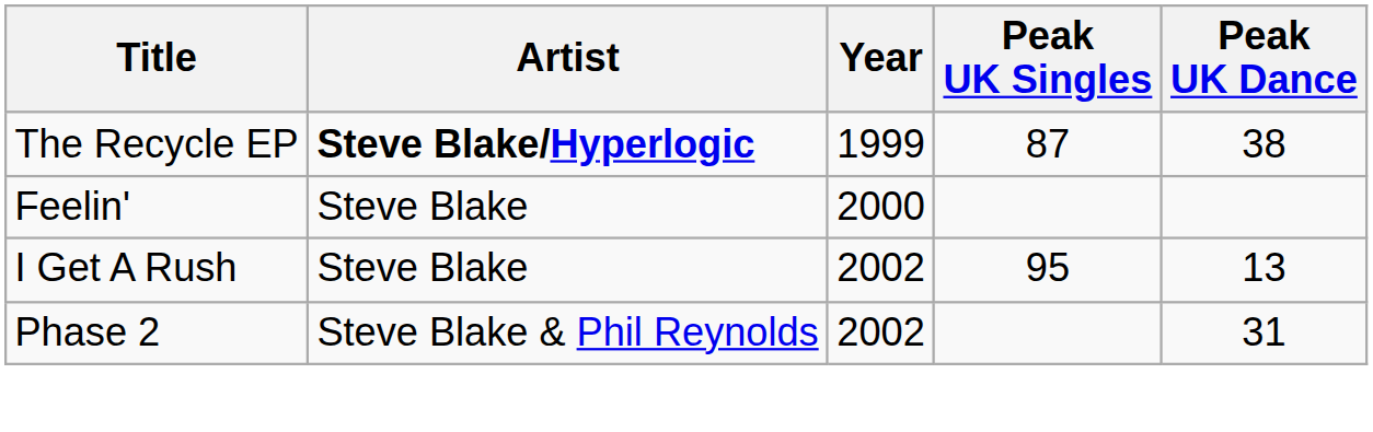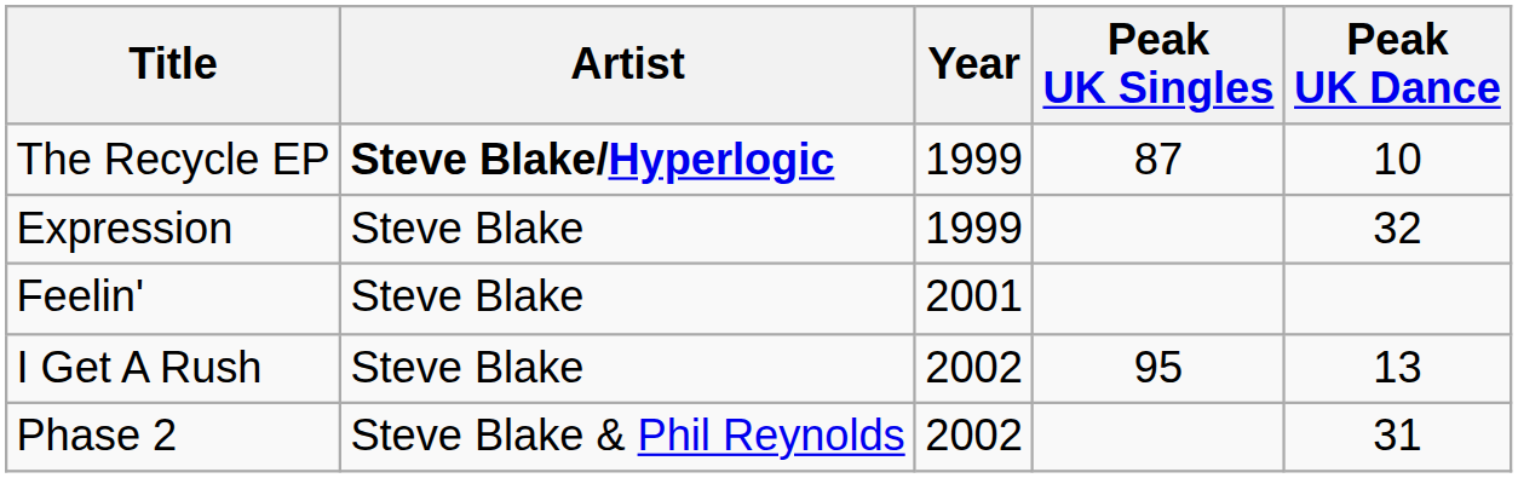 <table class="wikitable sortable">
 <tr>
 <th>Title</th>
 <th>Artist</th>
 <th>Year</th>
 <th>Peak <br><a href='#'>UK Singles</a></th>
 <th>Peak <br><a href='#'>UK Dance</a></th>
 </tr>
 <tr>
 <td>The Recycle EP</td>
 <td><strong>Steve Blake/<a href='#'>Hyperlogic</a></strong></td>
 <td>1999</td>
 <td style="text-align:center;">87</td>
-<td style="text-align:center;">38</td>
+<td style="text-align:center;">10</td>
+</tr>
+<tr>
+<td>Expression</td>
+<td>Steve Blake</td>
+<td>1999</td>
+<td></td>
+<td style="text-align:center;">32</td>
 </tr>
 <tr>
 <td>Feelin'</td>
 <td>Steve Blake</td>
-<td>2000</td>
+<td>2001</td>
 <td></td>
 <td></td>
 </tr>
 <tr>
 <td>I Get A Rush</td>
 <td>Steve Blake</td>
 <td>2002</td>
 <td style="text-align:center;">95</td>
 <td style="text-align:center;">13</td>
 </tr>
 <tr>
 <td>Phase 2</td>
 <td>Steve Blake & <a href='#'>Phil Reynolds</a></td>
 <td>2002</td>
 <td></td>
 <td style="text-align:center;">31</td>
 </tr>
 </table>
